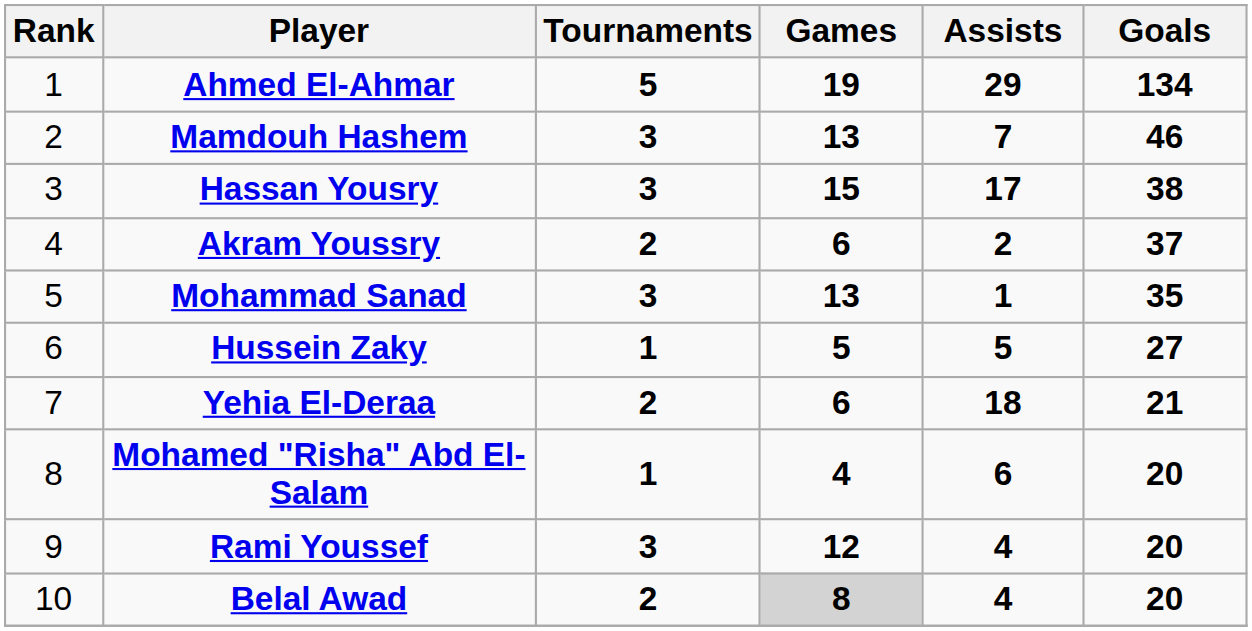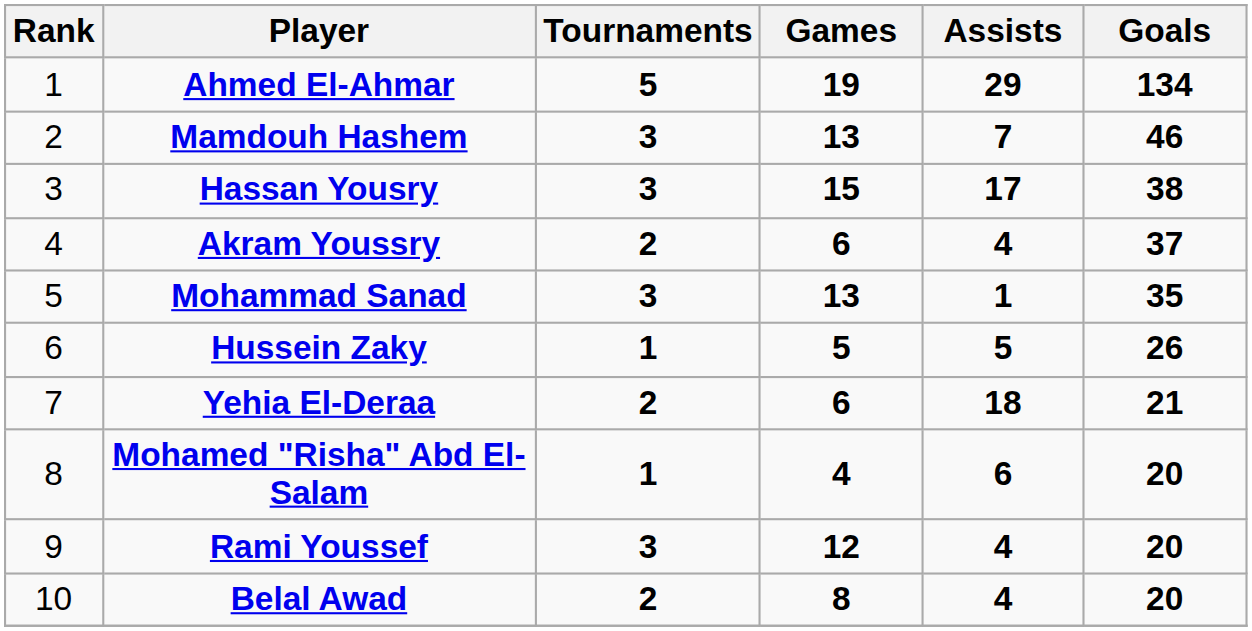 <table class="wikitable sortable" style="text-align: center">
 <tr>
 <th width=10>Rank</th>
 <th width=200>Player</th>
 <th width=70>Tournaments</th>
 <th width=70>Games</th>
 <th width=70>Assists</th>
 <th width=70>Goals</th>
 </tr>
 <tr>
 <td>1</td>
 <td align=><strong><a href='#'>Ahmed El-Ahmar</a></strong></td>
 <td><strong>5</strong></td>
 <td><strong>19</strong></td>
 <td><strong>29</strong></td>
 <td><strong>134</strong></td>
 </tr>
 <tr>
 <td>2</td>
 <td align=><strong><a href='#'>Mamdouh Hashem</a></strong></td>
 <td><strong>3</strong></td>
 <td><strong>13</strong></td>
 <td><strong>7</strong></td>
 <td><strong>46</strong></td>
 </tr>
 <tr>
 <td>3</td>
 <td align=><strong><a href='#'>Hassan Yousry</a></strong></td>
 <td><strong>3</strong></td>
 <td><strong>15</strong></td>
 <td><strong>17</strong></td>
 <td><strong>38</strong></td>
 </tr>
 <tr>
 <td>4</td>
 <td align=><strong><a href='#'>Akram Youssry</a></strong></td>
 <td><strong>2</strong></td>
 <td><strong>6</strong></td>
-<td><strong>2</strong></td>
+<td><strong>4</strong></td>
 <td><strong>37</strong></td>
 </tr>
 <tr>
 <td>5</td>
 <td align=><strong><a href='#'>Mohammad Sanad</a></strong></td>
 <td><strong>3</strong></td>
 <td><strong>13</strong></td>
 <td><strong>1</strong></td>
 <td><strong>35</strong></td>
 </tr>
 <tr>
 <td>6</td>
 <td align=><strong><a href='#'>Hussein Zaky</a></strong></td>
 <td><strong>1</strong></td>
 <td><strong>5</strong></td>
 <td><strong>5</strong></td>
-<td><strong>27</strong></td>
+<td><strong>26</strong></td>
 </tr>
 <tr>
 <td>7</td>
 <td align=><strong><a href='#'>Yehia El-Deraa</a></strong></td>
 <td><strong>2</strong></td>
 <td><strong>6</strong></td>
 <td><strong>18</strong></td>
 <td><strong>21</strong></td>
 </tr>
 <tr>
 <td>8</td>
 <td align=><a href='#'><strong>Mohamed "Risha" Abd El-Salam</strong></a></td>
 <td><strong>1</strong></td>
 <td><strong>4</strong></td>
 <td><strong>6</strong></td>
 <td><strong>20</strong></td>
 </tr>
 <tr>
 <td>9</td>
 <td align=><strong><a href='#'>Rami Youssef</a></strong></td>
 <td><strong>3</strong></td>
 <td><strong>12</strong></td>
 <td><strong>4</strong></td>
 <td><strong>20</strong></td>
 </tr>
 <tr>
 <td>10</td>
 <td align=><strong><a href='#'>Belal Awad</a></strong></td>
 <td><strong>2</strong></td>
-<td style="background: lightgrey;"><strong>8</strong></td>
+<td><strong>8</strong></td>
 <td><strong>4</strong></td>
 <td><strong>20</strong></td>
 </tr>
 <tr>
 </tr>
 </table>
